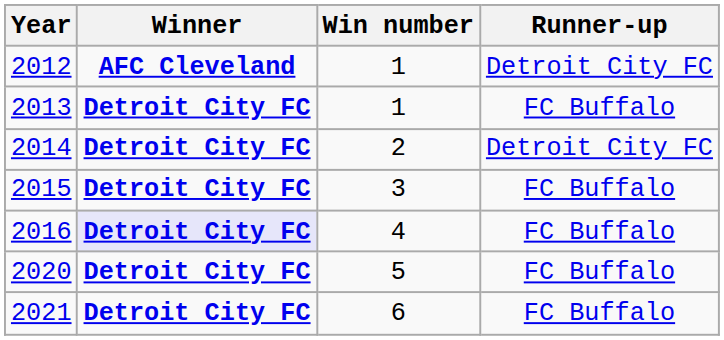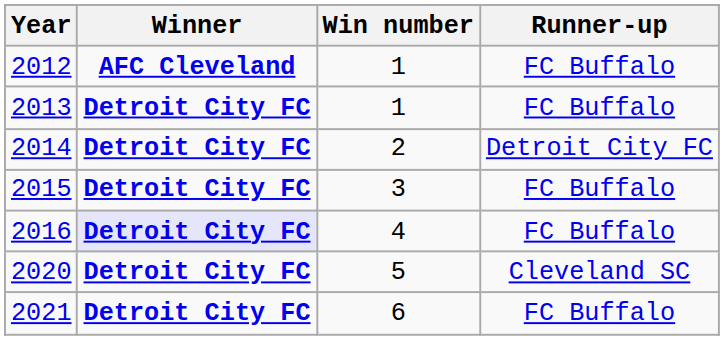 <table class="wikitable" style="text-align:center">
 <tr>
 <th>Year</th>
 <th>Winner</th>
 <th>Win number</th>
 <th>Runner-up</th>
 </tr>
 <tr>
 <td><a href='#'>2012</a></td>
 <td><strong><a href='#'>AFC Cleveland</a></strong></td>
 <td>1</td>
-<td><a href='#'>Detroit City FC</a></td>
+<td><a href='#'>FC Buffalo</a></td>
 </tr>
 <tr>
 <td><a href='#'>2013</a></td>
 <td><strong><a href='#'>Detroit City FC</a></strong></td>
 <td>1</td>
 <td><a href='#'>FC Buffalo</a></td>
 </tr>
 <tr>
 <td><a href='#'>2014</a></td>
 <td><strong><a href='#'>Detroit City FC</a></strong></td>
 <td>2</td>
 <td><a href='#'>Detroit City FC</a></td>
 </tr>
 <tr>
 <td><a href='#'>2015</a></td>
 <td><strong><a href='#'>Detroit City FC</a></strong></td>
 <td>3</td>
 <td><a href='#'>FC Buffalo</a></td>
 </tr>
 <tr>
 <td><a href='#'>2016</a></td>
 <td style="background: lavender;"><strong><a href='#'>Detroit City FC</a></strong></td>
 <td>4</td>
 <td><a href='#'>FC Buffalo</a></td>
 </tr>
 <tr>
 <td><a href='#'>2020</a></td>
 <td><strong><a href='#'>Detroit City FC</a></strong></td>
 <td>5</td>
-<td><a href='#'>FC Buffalo</a></td>
+<td><a href='#'>Cleveland SC</a></td>
 </tr>
 <tr>
 <td><a href='#'>2021</a></td>
 <td><strong><a href='#'>Detroit City FC</a></strong></td>
 <td>6</td>
 <td><a href='#'>FC Buffalo</a></td>
 </tr>
 </table>
